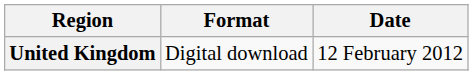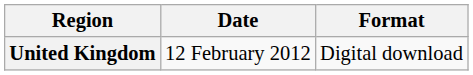 <table class="wikitable plainrowheaders">
 <tr>
 <th scope="col">Region</th>
+<th scope="col">Date</th>
 <th scope="col">Format</th>
-<th scope="col">Date</th>
 </tr>
 <tr>
 <th scope="row">United Kingdom</th>
+<td>12 February 2012</td>
 <td>Digital download</td>
-<td>12 February 2012</td>
 </tr>
 </table>
